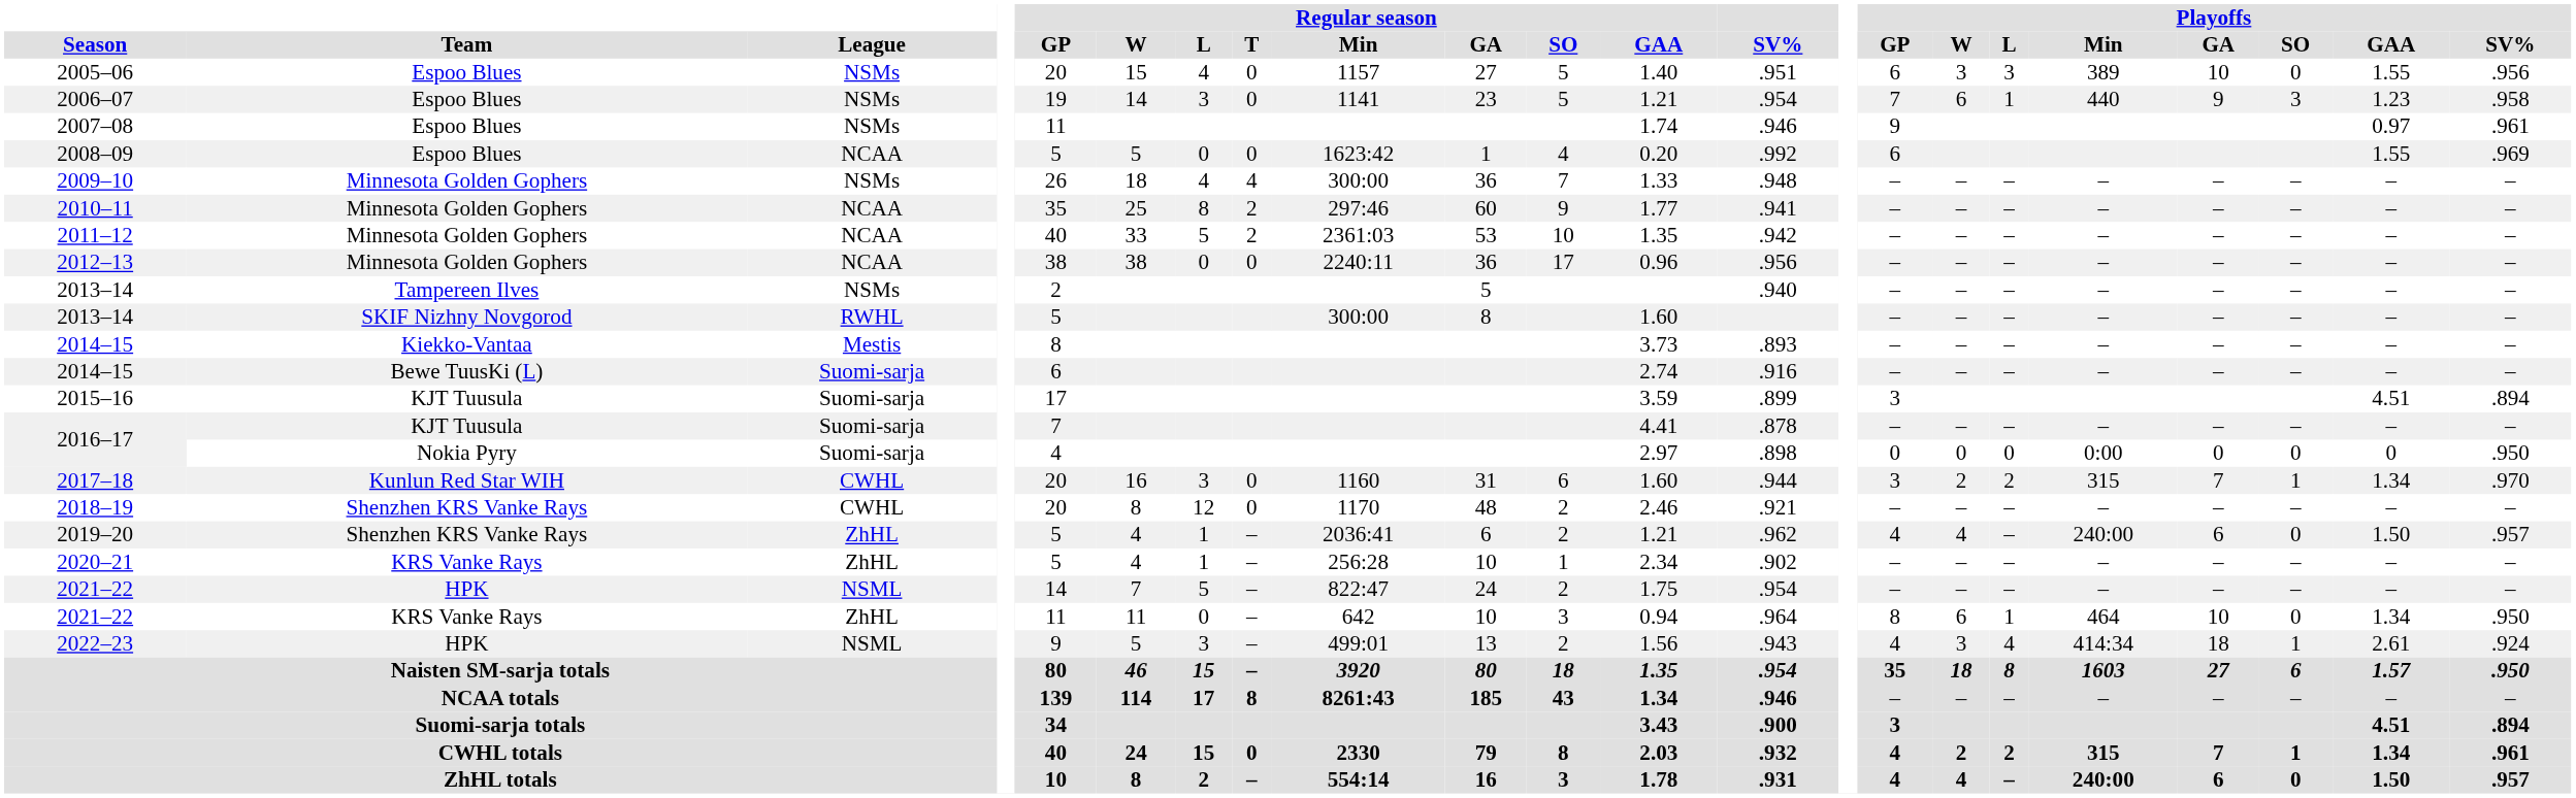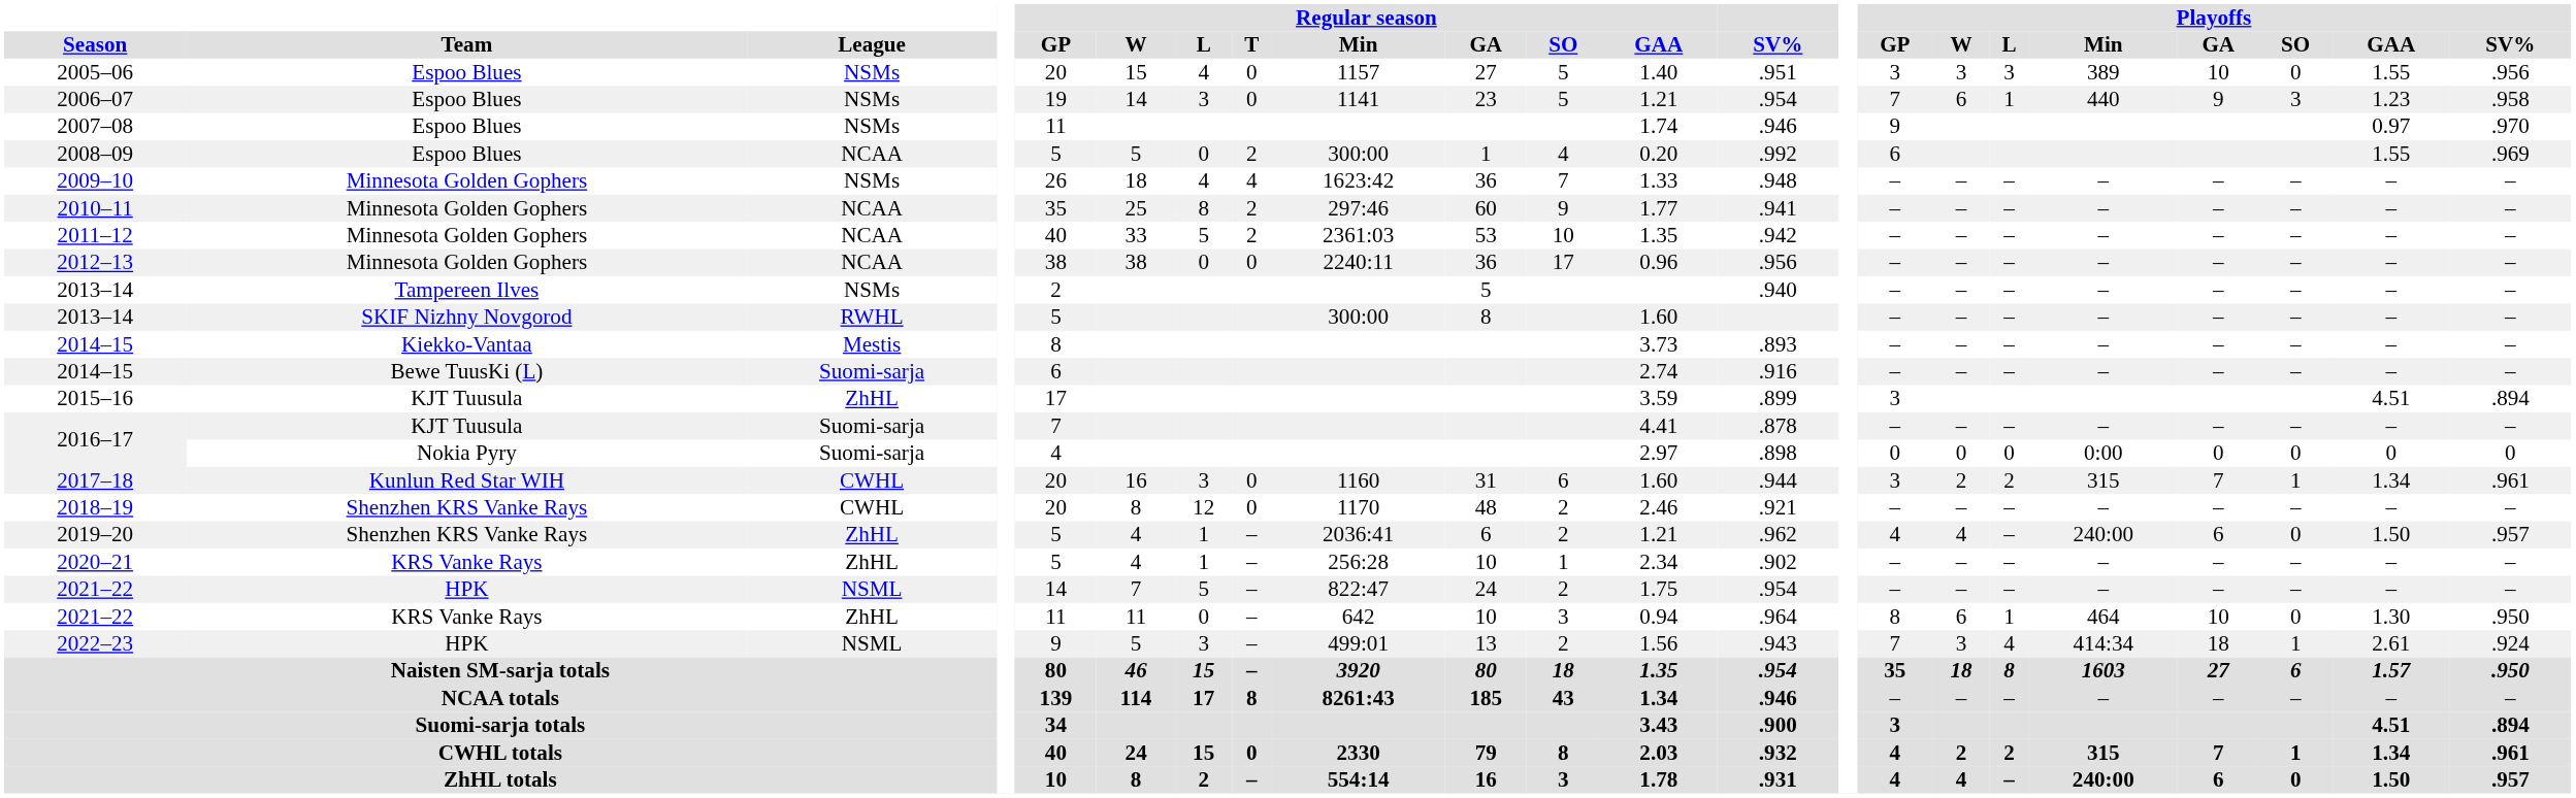 <table BORDER="0" CELLPADDING="1" CELLSPACING="0" width="95%" style="text-align:center">
 <tr bgcolor="#e0e0e0">
 <th colspan="3" bgcolor="#ffffff"> </th>
 <th rowspan="94" bgcolor="#ffffff"> </th>
 <th colspan="8"><a href='#'>Regular season</a></th>
 <td></td>
 <th rowspan="94" bgcolor="#ffffff"> </th>
 <th colspan="8"><a href='#'>Playoffs</a></th>
 </tr>
 <tr bgcolor="#e0e0e0">
 <th><a href='#'>Season</a></th>
 <th>Team</th>
 <th>League</th>
 <th>GP</th>
 <th>W</th>
 <th>L</th>
 <th>T</th>
 <th>Min</th>
 <th>GA</th>
 <th><a href='#'>SO</a></th>
 <th><a href='#'>GAA</a></th>
 <th><a href='#'>SV%</a></th>
 <th>GP</th>
 <th>W</th>
 <th>L</th>
 <th>Min</th>
 <th>GA</th>
 <th>SO</th>
 <th>GAA</th>
 <th>SV%</th>
 </tr>
 <tr>
 <td>2005–06</td>
 <td><a href='#'>Espoo Blues</a></td>
 <td><a href='#'>NSMs</a></td>
 <td>20</td>
 <td>15</td>
 <td>4</td>
 <td>0</td>
 <td>1157</td>
 <td>27</td>
 <td>5</td>
 <td>1.40</td>
 <td>.951</td>
-<td>6</td>
+<td>3</td>
 <td>3</td>
 <td>3</td>
 <td>389</td>
 <td>10</td>
 <td>0</td>
 <td>1.55</td>
 <td>.956</td>
 </tr>
 <tr bgcolor="#f0f0f0">
 <td>2006–07</td>
 <td>Espoo Blues</td>
 <td>NSMs</td>
 <td>19</td>
 <td>14</td>
 <td>3</td>
 <td>0</td>
 <td>1141</td>
 <td>23</td>
 <td>5</td>
 <td>1.21</td>
 <td>.954</td>
 <td>7</td>
 <td>6</td>
 <td>1</td>
 <td>440</td>
 <td>9</td>
 <td>3</td>
 <td>1.23</td>
 <td>.958</td>
 </tr>
 <tr>
 <td>2007–08</td>
 <td>Espoo Blues</td>
 <td>NSMs</td>
 <td>11</td>
 <td></td>
 <td></td>
 <td></td>
 <td></td>
 <td></td>
 <td></td>
 <td>1.74</td>
 <td>.946</td>
 <td>9</td>
 <td></td>
 <td></td>
 <td></td>
 <td></td>
 <td></td>
 <td>0.97</td>
-<td>.961</td>
+<td>.970</td>
 </tr>
 <tr bgcolor="#f0f0f0">
 <td>2008–09</td>
 <td>Espoo Blues</td>
 <td>NCAA</td>
 <td>5</td>
 <td>5</td>
 <td>0</td>
-<td>0</td>
-<td>1623:42</td>
+<td>2</td>
+<td>300:00</td>
 <td>1</td>
 <td>4</td>
 <td>0.20</td>
 <td>.992</td>
 <td>6</td>
 <td></td>
 <td></td>
 <td></td>
 <td></td>
 <td></td>
 <td>1.55</td>
 <td>.969</td>
 </tr>
 <tr>
 <td><a href='#'>2009–10</a></td>
 <td><a href='#'>Minnesota Golden Gophers</a></td>
 <td>NSMs</td>
 <td>26</td>
 <td>18</td>
 <td>4</td>
 <td>4</td>
-<td>300:00</td>
+<td>1623:42</td>
 <td>36</td>
 <td>7</td>
 <td>1.33</td>
 <td>.948</td>
 <td>–</td>
 <td>–</td>
 <td>–</td>
 <td>–</td>
 <td>–</td>
 <td>–</td>
 <td>–</td>
 <td>–</td>
 </tr>
 <tr bgcolor="#f0f0f0">
 <td><a href='#'>2010–11</a></td>
 <td>Minnesota Golden Gophers</td>
 <td>NCAA</td>
 <td>35</td>
 <td>25</td>
 <td>8</td>
 <td>2</td>
 <td>297:46</td>
 <td>60</td>
 <td>9</td>
 <td>1.77</td>
 <td>.941</td>
 <td>–</td>
 <td>–</td>
 <td>–</td>
 <td>–</td>
 <td>–</td>
 <td>–</td>
 <td>–</td>
 <td>–</td>
 </tr>
 <tr>
 <td><a href='#'>2011–12</a></td>
 <td>Minnesota Golden Gophers</td>
 <td>NCAA</td>
 <td>40</td>
 <td>33</td>
 <td>5</td>
 <td>2</td>
 <td>2361:03</td>
 <td>53</td>
 <td>10</td>
 <td>1.35</td>
 <td>.942</td>
 <td>–</td>
 <td>–</td>
 <td>–</td>
 <td>–</td>
 <td>–</td>
 <td>–</td>
 <td>–</td>
 <td>–</td>
 </tr>
 <tr bgcolor="#f0f0f0">
 <td><a href='#'>2012–13</a></td>
 <td>Minnesota Golden Gophers</td>
 <td>NCAA</td>
 <td>38</td>
 <td>38</td>
 <td>0</td>
 <td>0</td>
 <td>2240:11</td>
 <td>36</td>
 <td>17</td>
 <td>0.96</td>
 <td>.956</td>
 <td>–</td>
 <td>–</td>
 <td>–</td>
 <td>–</td>
 <td>–</td>
 <td>–</td>
 <td>–</td>
 <td>–</td>
 </tr>
 <tr>
 <td>2013–14</td>
 <td><a href='#'>Tampereen Ilves</a></td>
 <td>NSMs</td>
 <td>2</td>
 <td></td>
 <td></td>
 <td></td>
 <td></td>
 <td>5</td>
 <td></td>
 <td></td>
 <td>.940</td>
 <td>–</td>
 <td>–</td>
 <td>–</td>
 <td>–</td>
 <td>–</td>
 <td>–</td>
 <td>–</td>
 <td>–</td>
 </tr>
 <tr bgcolor="#f0f0f0">
 <td>2013–14</td>
 <td><a href='#'>SKIF Nizhny Novgorod</a></td>
 <td><a href='#'>RWHL</a></td>
 <td>5</td>
 <td></td>
 <td></td>
 <td></td>
 <td>300:00</td>
 <td>8</td>
 <td></td>
 <td>1.60</td>
 <td></td>
 <td>–</td>
 <td>–</td>
 <td>–</td>
 <td>–</td>
 <td>–</td>
 <td>–</td>
 <td>–</td>
 <td>–</td>
 </tr>
 <tr>
 <td><a href='#'>2014–15</a></td>
 <td><a href='#'>Kiekko-Vantaa</a></td>
 <td><a href='#'>Mestis</a></td>
 <td>8</td>
 <td></td>
 <td></td>
 <td></td>
 <td></td>
 <td></td>
 <td></td>
 <td>3.73</td>
 <td>.893</td>
 <td>–</td>
 <td>–</td>
 <td>–</td>
 <td>–</td>
 <td>–</td>
 <td>–</td>
 <td>–</td>
 <td>–</td>
 </tr>
 <tr bgcolor="#f0f0f0">
 <td>2014–15</td>
 <td>Bewe TuusKi (<a href='#'>L</a>)</td>
 <td><a href='#'>Suomi-sarja</a></td>
 <td>6</td>
 <td></td>
 <td></td>
 <td></td>
 <td></td>
 <td></td>
 <td></td>
 <td>2.74</td>
 <td>.916</td>
 <td>–</td>
 <td>–</td>
 <td>–</td>
 <td>–</td>
 <td>–</td>
 <td>–</td>
 <td>–</td>
 <td>–</td>
 </tr>
 <tr>
 <td>2015–16</td>
 <td>KJT Tuusula</td>
-<td>Suomi-sarja</td>
+<td><a href='#'>ZhHL</a></td>
 <td>17</td>
 <td></td>
 <td></td>
 <td></td>
 <td></td>
 <td></td>
 <td></td>
 <td>3.59</td>
 <td>.899</td>
 <td>3</td>
 <td></td>
 <td></td>
 <td></td>
 <td></td>
 <td></td>
 <td>4.51</td>
 <td>.894</td>
 </tr>
 <tr bgcolor="#f0f0f0">
 <td rowspan="2">2016–17</td>
 <td>KJT Tuusula</td>
 <td>Suomi-sarja</td>
 <td>7</td>
 <td></td>
 <td></td>
 <td></td>
 <td></td>
 <td></td>
 <td></td>
 <td>4.41</td>
 <td>.878</td>
 <td>–</td>
 <td>–</td>
 <td>–</td>
 <td>–</td>
 <td>–</td>
 <td>–</td>
 <td>–</td>
 <td>–</td>
 </tr>
 <tr>
 <td>Nokia Pyry</td>
 <td>Suomi-sarja</td>
 <td>4</td>
 <td></td>
 <td></td>
 <td></td>
 <td></td>
 <td></td>
 <td></td>
 <td>2.97</td>
 <td>.898</td>
 <td>0</td>
 <td>0</td>
 <td>0</td>
 <td>0:00</td>
 <td>0</td>
 <td>0</td>
 <td>0</td>
-<td>.950</td>
+<td>0</td>
 </tr>
 <tr bgcolor="#f0f0f0">
 <td><a href='#'>2017–18</a></td>
 <td><a href='#'>Kunlun Red Star WIH</a></td>
 <td><a href='#'>CWHL</a></td>
 <td>20</td>
 <td>16</td>
 <td>3</td>
 <td>0</td>
 <td>1160</td>
 <td>31</td>
 <td>6</td>
 <td>1.60</td>
 <td>.944</td>
 <td>3</td>
 <td>2</td>
 <td>2</td>
 <td>315</td>
 <td>7</td>
 <td>1</td>
 <td>1.34</td>
-<td>.970</td>
+<td>.961</td>
 </tr>
 <tr>
 <td><a href='#'>2018–19</a></td>
 <td><a href='#'>Shenzhen KRS Vanke Rays</a></td>
 <td>CWHL</td>
 <td>20</td>
 <td>8</td>
 <td>12</td>
 <td>0</td>
 <td>1170</td>
 <td>48</td>
 <td>2</td>
 <td>2.46</td>
 <td>.921</td>
 <td>–</td>
 <td>–</td>
 <td>–</td>
 <td>–</td>
 <td>–</td>
 <td>–</td>
 <td>–</td>
 <td>–</td>
 </tr>
 <tr bgcolor="#f0f0f0">
 <td>2019–20</td>
 <td>Shenzhen KRS Vanke Rays</td>
 <td><a href='#'>ZhHL</a></td>
 <td>5</td>
 <td>4</td>
 <td>1</td>
 <td>–</td>
 <td>2036:41</td>
 <td>6</td>
 <td>2</td>
 <td>1.21</td>
 <td>.962</td>
 <td>4</td>
 <td>4</td>
 <td>–</td>
 <td>240:00</td>
 <td>6</td>
 <td>0</td>
 <td>1.50</td>
 <td>.957</td>
 </tr>
 <tr>
 <td><a href='#'>2020–21</a></td>
 <td><a href='#'>KRS Vanke Rays</a></td>
 <td>ZhHL</td>
 <td>5</td>
 <td>4</td>
 <td>1</td>
 <td>–</td>
 <td>256:28</td>
 <td>10</td>
 <td>1</td>
 <td>2.34</td>
 <td>.902</td>
 <td>–</td>
 <td>–</td>
 <td>–</td>
 <td>–</td>
 <td>–</td>
 <td>–</td>
 <td>–</td>
 <td>–</td>
 </tr>
 <tr bgcolor="#f0f0f0">
 <td><a href='#'>2021–22</a></td>
 <td><a href='#'>HPK</a></td>
 <td><a href='#'>NSML</a></td>
 <td>14</td>
 <td>7</td>
 <td>5</td>
 <td>–</td>
 <td>822:47</td>
 <td>24</td>
 <td>2</td>
 <td>1.75</td>
 <td>.954</td>
 <td>–</td>
 <td>–</td>
 <td>–</td>
 <td>–</td>
 <td>–</td>
 <td>–</td>
 <td>–</td>
 <td>–</td>
 </tr>
 <tr>
 <td><a href='#'>2021–22</a></td>
 <td>KRS Vanke Rays</td>
 <td>ZhHL</td>
 <td>11</td>
 <td>11</td>
 <td>0</td>
 <td>–</td>
 <td>642</td>
 <td>10</td>
 <td>3</td>
 <td>0.94</td>
 <td>.964</td>
 <td>8</td>
 <td>6</td>
 <td>1</td>
 <td>464</td>
 <td>10</td>
 <td>0</td>
-<td>1.34</td>
+<td>1.30</td>
 <td>.950</td>
 </tr>
 <tr bgcolor="#f0f0f0">
 <td><a href='#'>2022–23</a></td>
 <td>HPK</td>
 <td>NSML</td>
 <td>9</td>
 <td>5</td>
 <td>3</td>
 <td>–</td>
 <td>499:01</td>
 <td>13</td>
 <td>2</td>
 <td>1.56</td>
 <td>.943</td>
-<td>4</td>
+<td>7</td>
 <td>3</td>
 <td>4</td>
 <td>414:34</td>
 <td>18</td>
 <td>1</td>
 <td>2.61</td>
 <td>.924</td>
 </tr>
 <tr bgcolor="#e0e0e0">
 <th colspan="3">Naisten SM-sarja totals</th>
 <th>80</th>
 <th><em>46</em></th>
 <th><em>15</em></th>
 <th>–</th>
 <th><em>3920</em></th>
 <th><em>80</em></th>
 <th><em>18</em></th>
 <th><em>1.35</em></th>
 <th><em>.954</em></th>
 <th>35</th>
 <th><em>18</em></th>
 <th><em>8</em></th>
 <th><em>1603</em></th>
 <th><em>27</em></th>
 <th><em>6</em></th>
 <th><em>1.57</em></th>
 <th><em>.950</em></th>
 </tr>
 <tr bgcolor="#e0e0e0">
 <th colspan="3">NCAA totals</th>
 <th>139</th>
 <th>114</th>
 <th>17</th>
 <th>8</th>
 <th>8261:43</th>
 <th>185</th>
 <th>43</th>
 <th>1.34</th>
 <th>.946</th>
 <td>–</td>
 <td>–</td>
 <td>–</td>
 <td>–</td>
 <td>–</td>
 <td>–</td>
 <td>–</td>
 <td>–</td>
 </tr>
 <tr bgcolor="#e0e0e0">
 <th colspan="3">Suomi-sarja totals</th>
 <th>34</th>
 <th></th>
 <th></th>
 <th></th>
 <th></th>
 <th></th>
 <th></th>
 <th>3.43</th>
 <th>.900</th>
 <th>3</th>
 <th></th>
 <th></th>
 <th></th>
 <th></th>
 <th></th>
 <th>4.51</th>
 <th>.894</th>
 </tr>
 <tr bgcolor="#e0e0e0">
 <th colspan="3">CWHL totals</th>
 <th>40</th>
 <th>24</th>
 <th>15</th>
 <th>0</th>
 <th>2330</th>
 <th>79</th>
 <th>8</th>
 <th>2.03</th>
 <th>.932</th>
 <th>4</th>
 <th>2</th>
 <th>2</th>
 <th>315</th>
 <th>7</th>
 <th>1</th>
 <th>1.34</th>
 <th>.961</th>
 </tr>
 <tr bgcolor="#e0e0e0">
 <th colspan="3">ZhHL totals</th>
 <th>10</th>
 <th>8</th>
 <th>2</th>
 <th>–</th>
 <th>554:14</th>
 <th>16</th>
 <th>3</th>
 <th>1.78</th>
 <th>.931</th>
 <th>4</th>
 <th>4</th>
 <th>–</th>
 <th>240:00</th>
 <th>6</th>
 <th>0</th>
 <th>1.50</th>
 <th>.957</th>
 </tr>
 </table>
